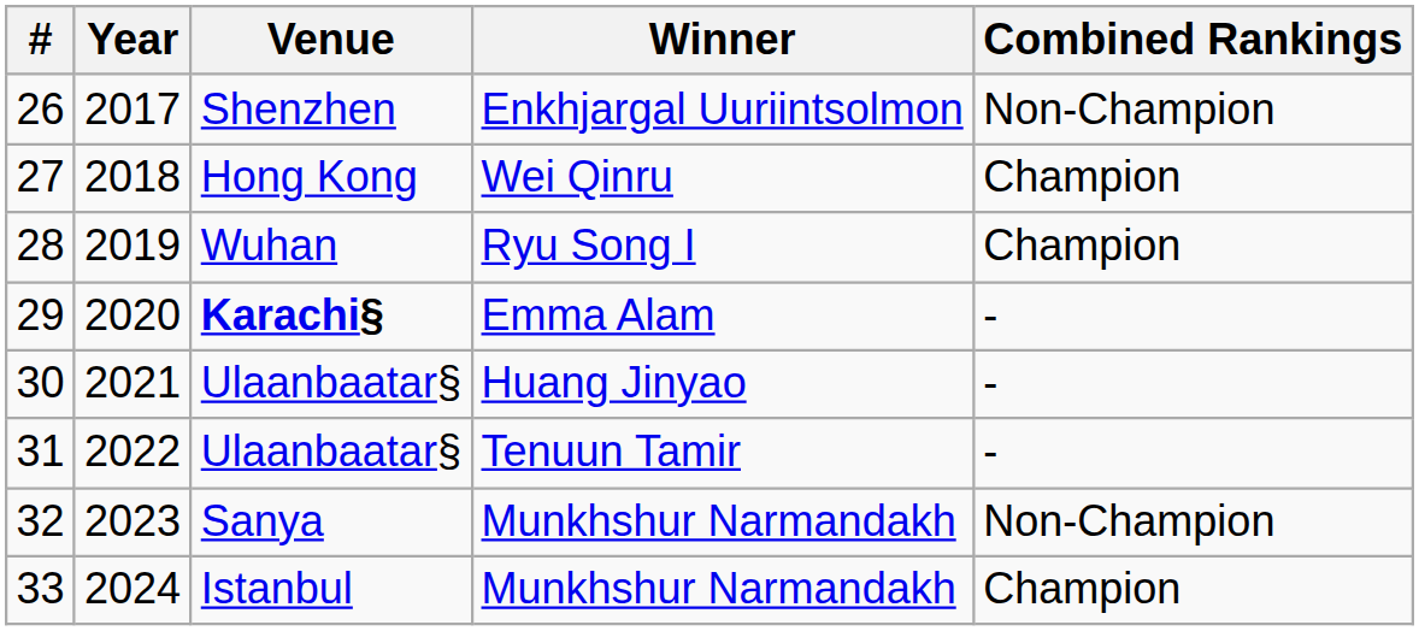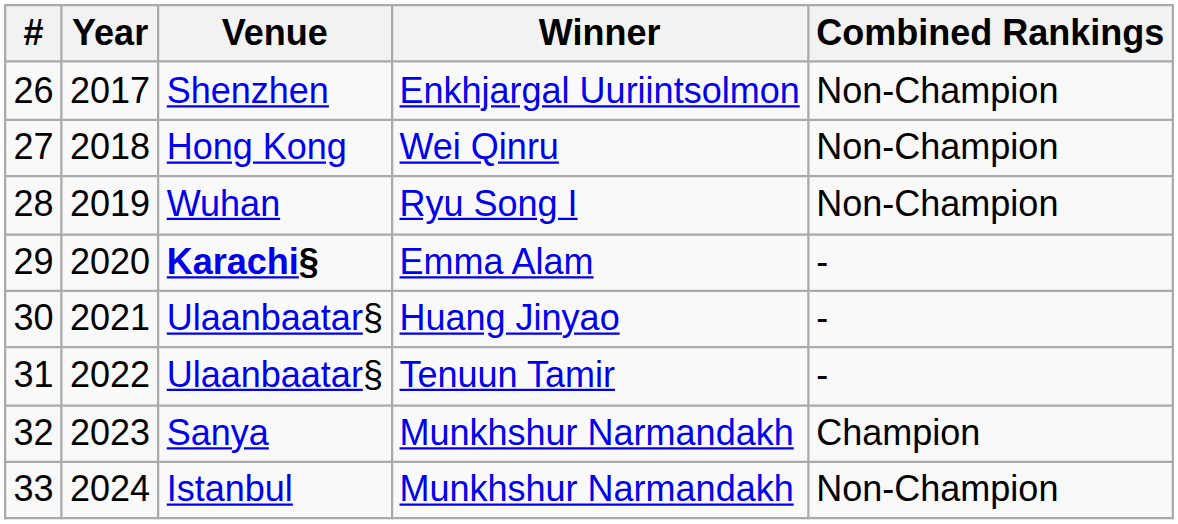 <table class="wikitable">
 <tr>
 <th>#</th>
 <th>Year</th>
 <th>Venue</th>
 <th>Winner</th>
 <th>Combined Rankings</th>
 </tr>
 <tr>
 <td>26</td>
 <td>2017</td>
 <td><a href='#'>Shenzhen</a></td>
 <td> <a href='#'>Enkhjargal Uuriintsolmon</a></td>
 <td>Non-Champion</td>
 </tr>
 <tr>
 <td>27</td>
 <td>2018</td>
 <td><a href='#'>Hong Kong</a></td>
 <td> <a href='#'>Wei Qinru</a></td>
-<td>Champion</td>
+<td>Non-Champion</td>
 </tr>
 <tr>
 <td>28</td>
 <td>2019</td>
 <td><a href='#'>Wuhan</a></td>
 <td> <a href='#'>Ryu Song I</a></td>
-<td>Champion</td>
+<td>Non-Champion</td>
 </tr>
 <tr>
 <td>29</td>
 <td>2020</td>
 <td><strong><a href='#'>Karachi</a>§</strong></td>
 <td> <a href='#'>Emma Alam</a></td>
 <td>-</td>
 </tr>
 <tr>
 <td>30</td>
 <td>2021</td>
 <td><a href='#'>Ulaanbaatar</a>§</td>
 <td> <a href='#'>Huang Jinyao</a></td>
 <td>-</td>
 </tr>
 <tr>
 <td>31</td>
 <td>2022</td>
 <td><a href='#'>Ulaanbaatar</a>§</td>
 <td> <a href='#'>Tenuun Tamir</a></td>
 <td>-</td>
 </tr>
 <tr>
 <td>32</td>
 <td>2023</td>
 <td><a href='#'>Sanya</a></td>
 <td> <a href='#'>Munkhshur Narmandakh</a></td>
-<td>Non-Champion</td>
+<td>Champion</td>
 </tr>
 <tr>
 <td>33</td>
 <td>2024</td>
 <td><a href='#'>Istanbul</a></td>
 <td> <a href='#'>Munkhshur Narmandakh</a></td>
-<td>Champion</td>
+<td>Non-Champion</td>
 </tr>
 </table>
